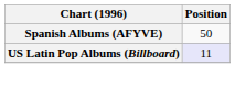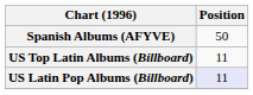 <table class="wikitable sortable plainrowheaders" style="text-align:center">
 <tr>
 <th scope="col">Chart (1996)</th>
 <th scope="col">Position</th>
 </tr>
 <tr>
 <th scope="row" align="left">Spanish Albums (AFYVE)</th>
 <td align="center">50</td>
 </tr>
 <tr>
+<th scope="row" align="left">US Top Latin Albums (<em>Billboard</em>)</th>
+<td align="center">11</td>
+</tr>
+<tr>
 <th scope="row" align="left">US Latin Pop Albums (<em>Billboard</em>)</th>
 <td align="center" style="background: lavender;">11</td>
 </tr>
 <tr>
 </tr>
 </table>
